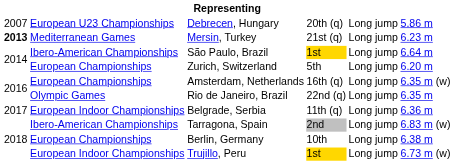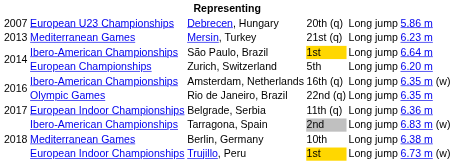 <table>
 <tr>
 <th colspan="6">Representing </th>
 </tr>
 <tr>
 <td>2007</td>
 <td><a href='#'>European U23 Championships</a></td>
 <td><a href='#'>Debrecen</a>, Hungary</td>
 <td>20th (q)</td>
 <td>Long jump</td>
 <td><a href='#'>5.86 m</a></td>
 </tr>
 <tr>
-<td><strong>2013</strong></td>
+<td>2013</td>
 <td><a href='#'>Mediterranean Games</a></td>
 <td><a href='#'>Mersin</a>, Turkey</td>
 <td>21st (q)</td>
 <td>Long jump</td>
 <td><a href='#'>6.23 m</a></td>
 </tr>
 <tr>
 <td rowspan=2>2014</td>
 <td><a href='#'>Ibero-American Championships</a></td>
 <td>São Paulo, Brazil</td>
 <td bgcolor=gold>1st</td>
 <td>Long jump</td>
 <td><a href='#'>6.64 m</a></td>
 </tr>
 <tr>
 <td><a href='#'>European Championships</a></td>
 <td>Zurich, Switzerland</td>
 <td>5th</td>
 <td>Long jump</td>
 <td><a href='#'>6.20 m</a></td>
 </tr>
 <tr>
 <td rowspan=2>2016</td>
-<td><a href='#'>European Championships</a></td>
+<td><a href='#'>Ibero-American Championships</a></td>
 <td>Amsterdam, Netherlands</td>
 <td>16th (q)</td>
 <td>Long jump</td>
 <td><a href='#'>6.35 m</a> (w)</td>
 </tr>
 <tr>
 <td><a href='#'>Olympic Games</a></td>
 <td>Rio de Janeiro, Brazil</td>
 <td>22nd (q)</td>
 <td>Long jump</td>
 <td><a href='#'>6.35 m</a></td>
 </tr>
 <tr>
 <td>2017</td>
 <td><a href='#'>European Indoor Championships</a></td>
 <td>Belgrade, Serbia</td>
 <td>11th (q)</td>
 <td>Long jump</td>
 <td><a href='#'>6.36 m</a></td>
 </tr>
 <tr>
 <td rowspan=3>2018</td>
 <td><a href='#'>Ibero-American Championships</a></td>
 <td>Tarragona, Spain</td>
 <td bgcolor=silver>2nd</td>
 <td>Long jump</td>
 <td><a href='#'>6.83 m</a> (w)</td>
 </tr>
 <tr>
-<td><a href='#'>European Championships</a></td>
+<td><a href='#'>Mediterranean Games</a></td>
 <td>Berlin, Germany</td>
 <td>10th</td>
 <td>Long jump</td>
 <td><a href='#'>6.38 m</a></td>
 </tr>
 <tr>
 <td><a href='#'>European Indoor Championships</a></td>
 <td><a href='#'>Trujillo</a>, Peru</td>
 <td bgcolor=gold>1st</td>
 <td>Long jump</td>
 <td><a href='#'>6.73 m</a> (w)</td>
 </tr>
 </table>
